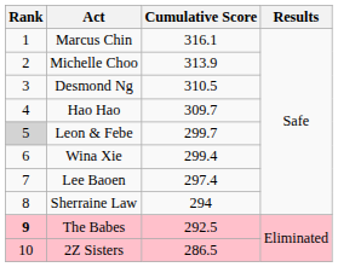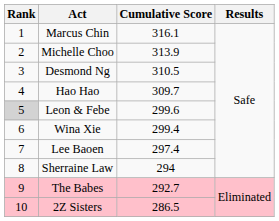 <table class="wikitable plainrowheaders" style="text-align:center;">
 <tr>
 <th scope="col">Rank</th>
 <th scope="col">Act</th>
 <th scope="col">Cumulative Score</th>
 <th scope="col">Results</th>
 </tr>
 <tr>
 <td>1</td>
 <td>Marcus Chin</td>
 <td>316.1</td>
 <td rowspan="8">Safe</td>
 </tr>
 <tr>
 <td>2</td>
 <td>Michelle Choo</td>
 <td>313.9</td>
 </tr>
 <tr>
 <td>3</td>
 <td>Desmond Ng</td>
 <td>310.5</td>
 </tr>
 <tr>
 <td>4</td>
 <td>Hao Hao</td>
 <td>309.7</td>
 </tr>
 <tr>
 <td style="background: lightgrey;">5</td>
 <td>Leon & Febe</td>
-<td>299.7</td>
+<td>299.6</td>
 </tr>
 <tr>
 <td>6</td>
 <td>Wina Xie</td>
 <td>299.4</td>
 </tr>
 <tr>
 <td>7</td>
 <td>Lee Baoen</td>
 <td>297.4</td>
 </tr>
 <tr>
 <td>8</td>
 <td>Sherraine Law</td>
 <td>294</td>
 </tr>
 <tr style="background:pink;">
-<td><strong>9</strong></td>
+<td>9</td>
 <td>The Babes</td>
-<td>292.5</td>
+<td>292.7</td>
 <td rowspan="2">Eliminated</td>
 </tr>
 <tr style="background:pink;">
 <td>10</td>
 <td>2Z Sisters</td>
 <td>286.5</td>
 </tr>
 </table>
